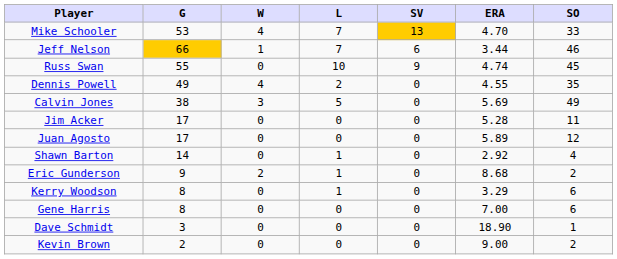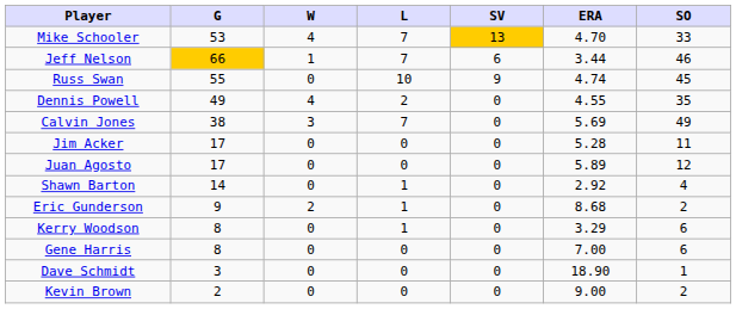 <table class="wikitable sortable">
 <tr>
 <th style="background:#ddf; width:16%;">Player</th>
 <th style="background:#ddf; width:9%;">G</th>
 <th style="background:#ddf; width:9%;">W</th>
 <th style="background:#ddf; width:9%;">L</th>
 <th style="background:#ddf; width:9%;">SV</th>
 <th style="background:#ddf; width:9%;">ERA</th>
 <th style="background:#ddf; width:9%;">SO</th>
 </tr>
 <tr align=center>
 <td><a href='#'>Mike Schooler</a></td>
 <td>53</td>
 <td>4</td>
 <td>7</td>
 <td bgcolor="#FFCC00">13</td>
 <td>4.70</td>
 <td>33</td>
 </tr>
 <tr align=center>
 <td><a href='#'>Jeff Nelson</a></td>
 <td bgcolor="#FFCC00">66</td>
 <td>1</td>
 <td>7</td>
 <td>6</td>
 <td>3.44</td>
 <td>46</td>
 </tr>
 <tr align=center>
 <td><a href='#'>Russ Swan</a></td>
 <td>55</td>
 <td>0</td>
 <td>10</td>
 <td>9</td>
 <td>4.74</td>
 <td>45</td>
 </tr>
 <tr align=center>
 <td><a href='#'>Dennis Powell</a></td>
 <td>49</td>
 <td>4</td>
 <td>2</td>
 <td>0</td>
 <td>4.55</td>
 <td>35</td>
 </tr>
 <tr align=center>
 <td><a href='#'>Calvin Jones</a></td>
 <td>38</td>
 <td>3</td>
-<td>5</td>
+<td>7</td>
 <td>0</td>
 <td>5.69</td>
 <td>49</td>
 </tr>
 <tr align=center>
 <td><a href='#'>Jim Acker</a></td>
 <td>17</td>
 <td>0</td>
 <td>0</td>
 <td>0</td>
 <td>5.28</td>
 <td>11</td>
 </tr>
 <tr align=center>
 <td><a href='#'>Juan Agosto</a></td>
 <td>17</td>
 <td>0</td>
 <td>0</td>
 <td>0</td>
 <td>5.89</td>
 <td>12</td>
 </tr>
 <tr align=center>
 <td><a href='#'>Shawn Barton</a></td>
 <td>14</td>
 <td>0</td>
 <td>1</td>
 <td>0</td>
 <td>2.92</td>
 <td>4</td>
 </tr>
 <tr align=center>
 <td><a href='#'>Eric Gunderson</a></td>
 <td>9</td>
 <td>2</td>
 <td>1</td>
 <td>0</td>
 <td>8.68</td>
 <td>2</td>
 </tr>
 <tr align=center>
 <td><a href='#'>Kerry Woodson</a></td>
 <td>8</td>
 <td>0</td>
 <td>1</td>
 <td>0</td>
 <td>3.29</td>
 <td>6</td>
 </tr>
 <tr align=center>
 <td><a href='#'>Gene Harris</a></td>
 <td>8</td>
 <td>0</td>
 <td>0</td>
 <td>0</td>
 <td>7.00</td>
 <td>6</td>
 </tr>
 <tr align=center>
 <td><a href='#'>Dave Schmidt</a></td>
 <td>3</td>
 <td>0</td>
 <td>0</td>
 <td>0</td>
 <td>18.90</td>
 <td>1</td>
 </tr>
 <tr align=center>
 <td><a href='#'>Kevin Brown</a></td>
 <td>2</td>
 <td>0</td>
 <td>0</td>
 <td>0</td>
 <td>9.00</td>
 <td>2</td>
 </tr>
 </table>
